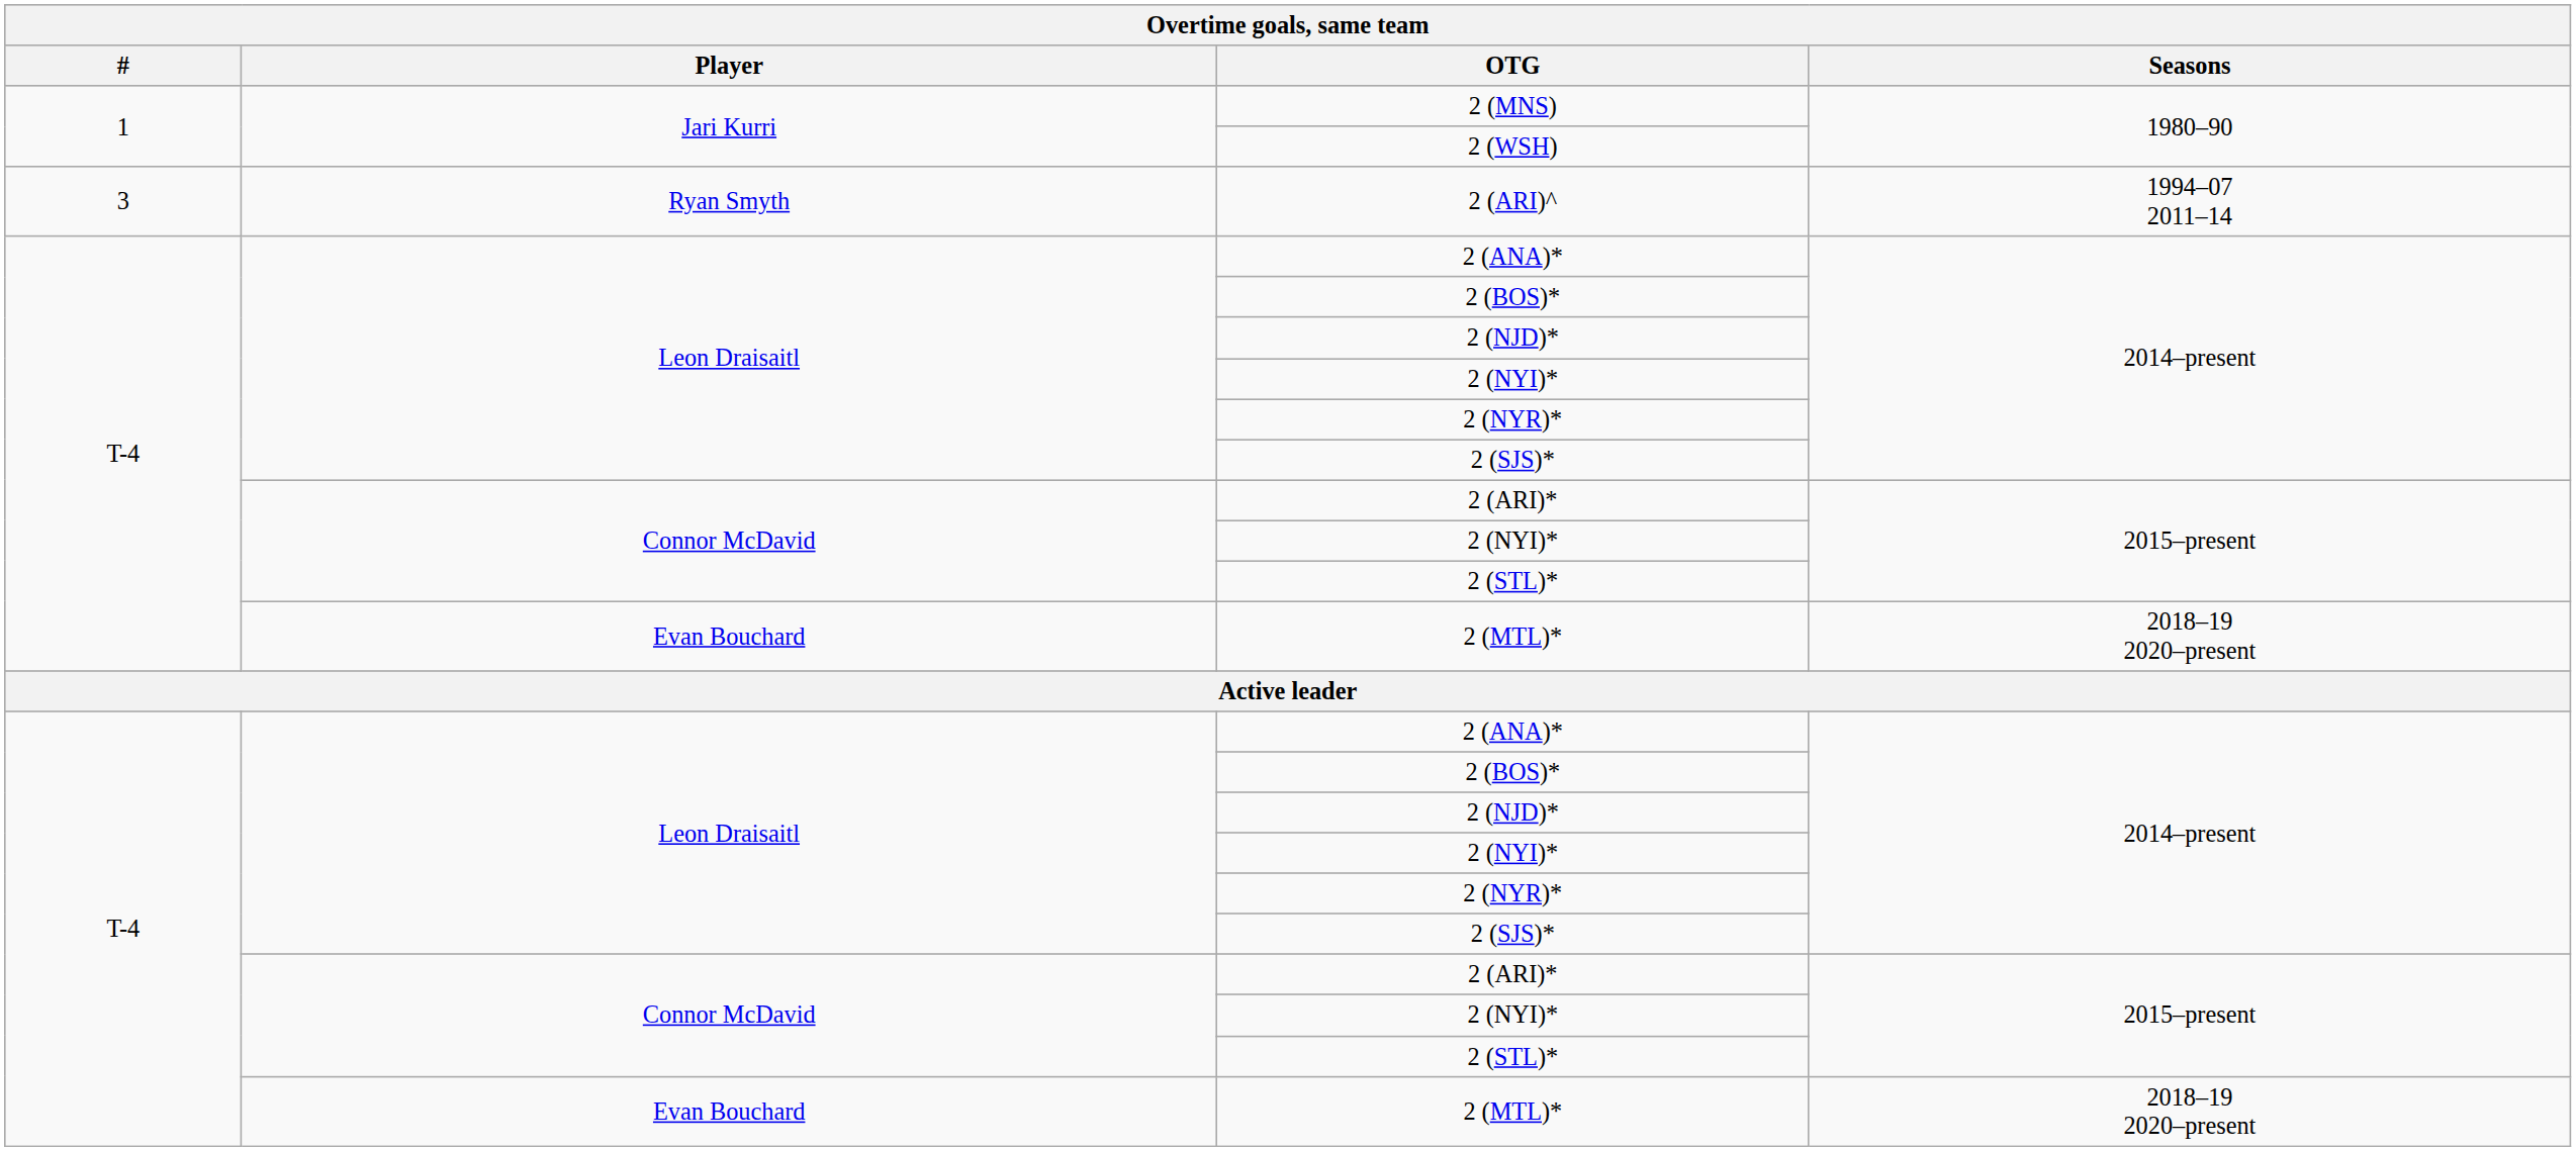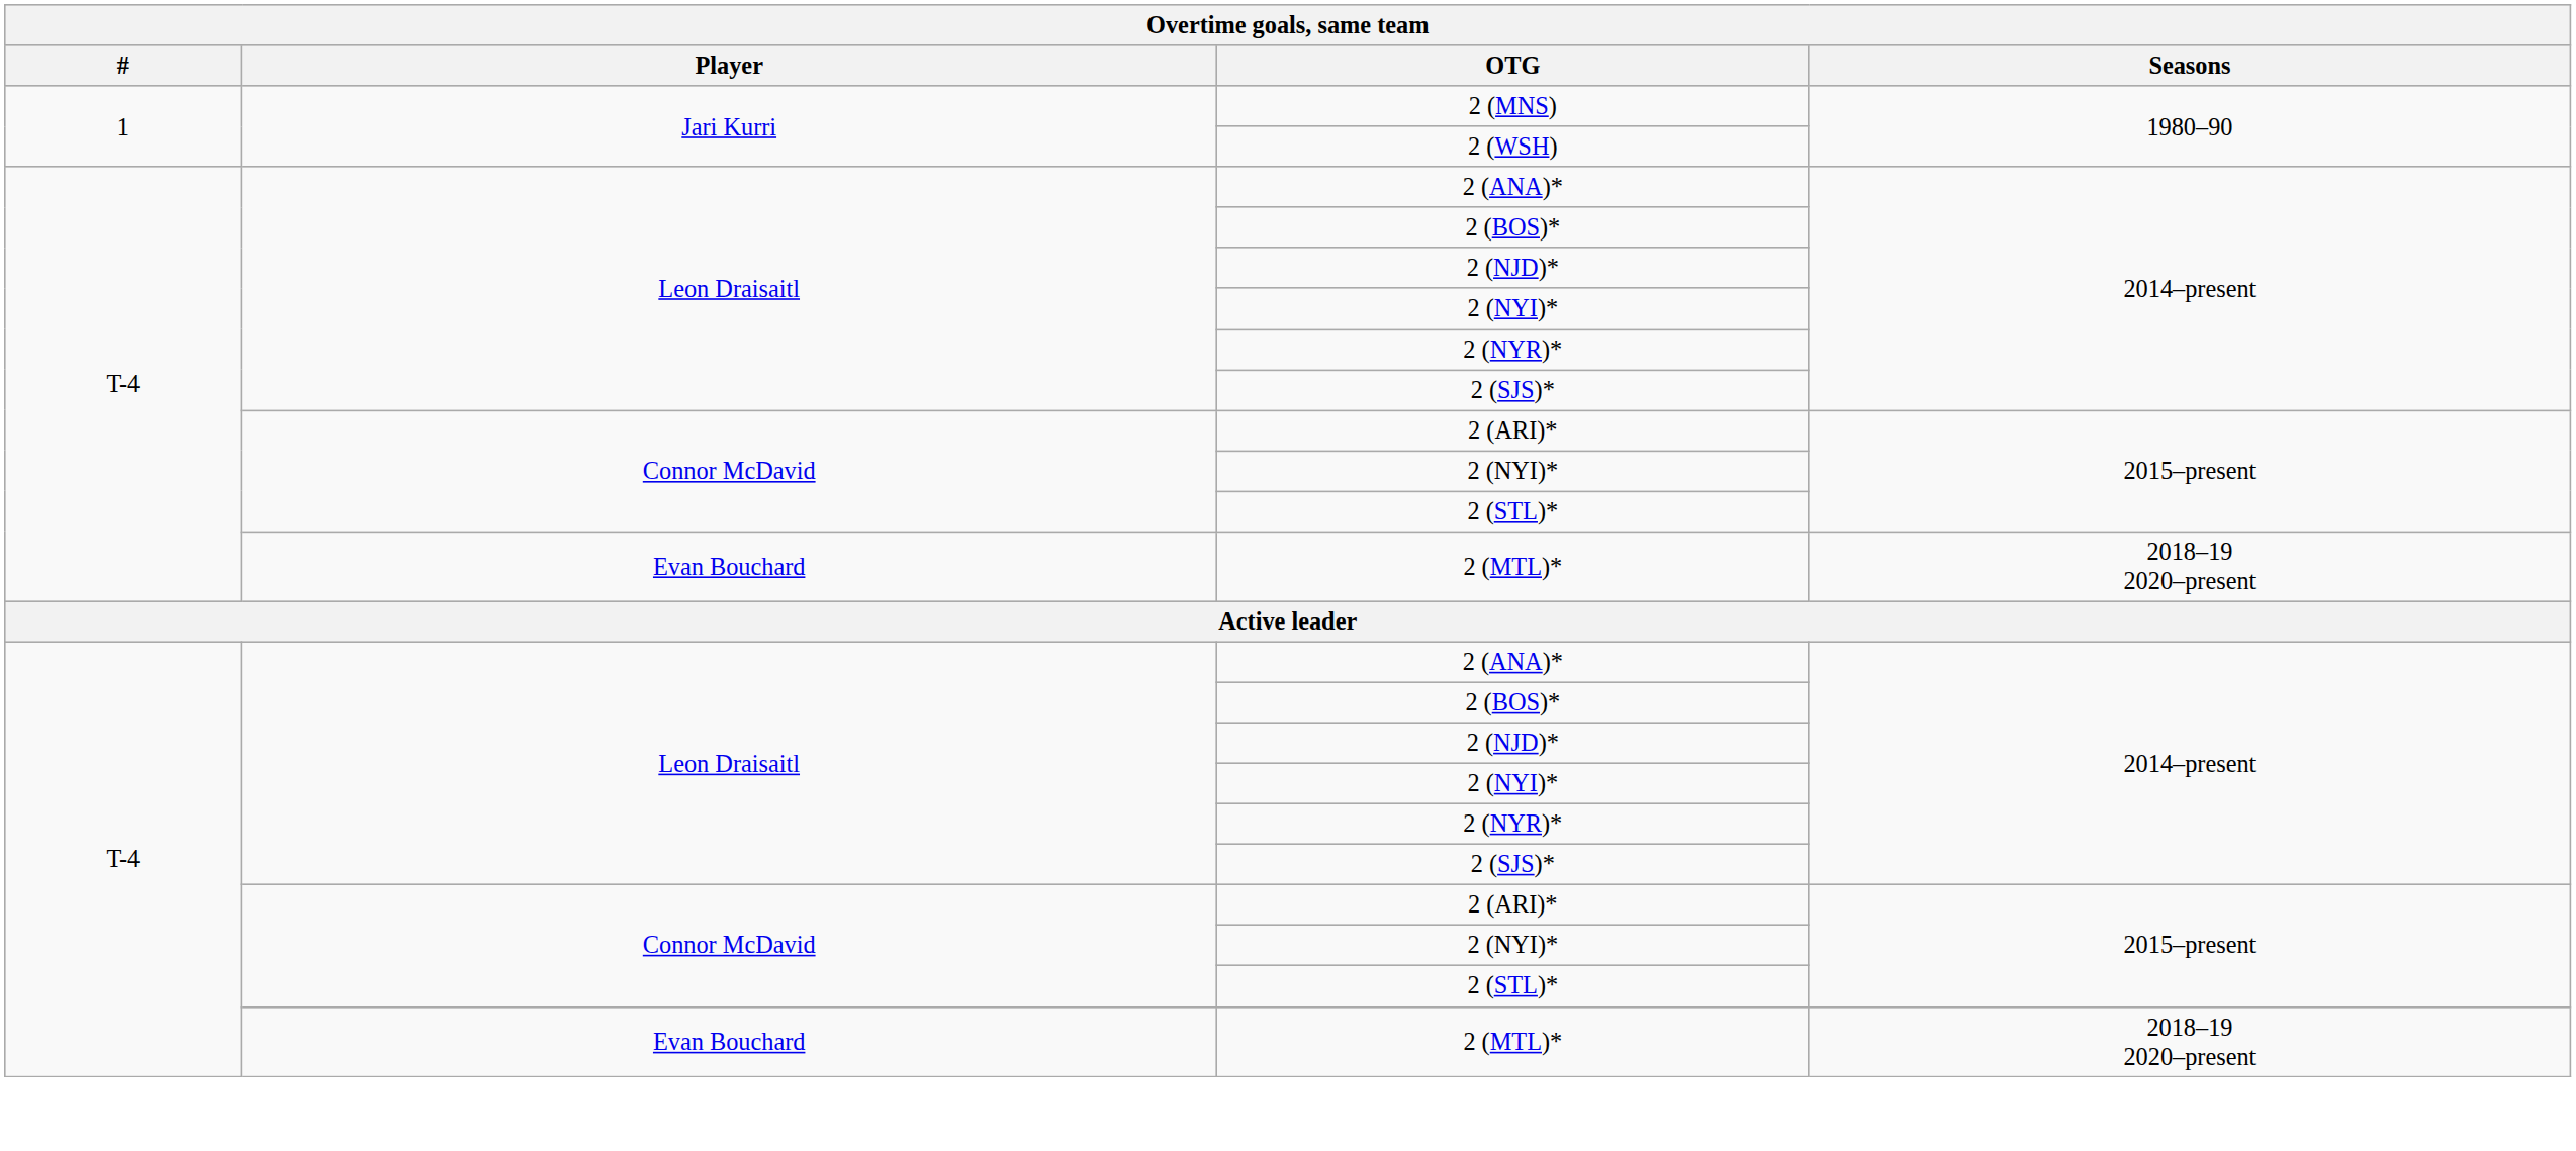 <table class="wikitable" style="text-align: center; font-size: 95%" width="80%">
 <tr>
 <th colspan="4">Overtime goals, same team</th>
 </tr>
 <tr>
 <th>#</th>
 <th>Player</th>
 <th>OTG</th>
 <th>Seasons</th>
 </tr>
 <tr>
 <td rowspan="2">1</td>
 <td rowspan="2"><a href='#'>Jari Kurri</a></td>
 <td>2 (<a href='#'>MNS</a>)</td>
 <td rowspan="2">1980–90</td>
 </tr>
 <tr>
 <td>2 (<a href='#'>WSH</a>)</td>
-</tr>
-<tr>
-<td>3</td>
-<td><a href='#'>Ryan Smyth</a></td>
-<td>2 (<a href='#'>ARI</a>)^</td>
-<td>1994–07<br>2011–14</td>
 </tr>
 <tr>
 <td rowspan="10">T-4</td>
 <td rowspan="6"><a href='#'>Leon Draisaitl</a></td>
 <td>2 (<a href='#'>ANA</a>)*</td>
 <td rowspan="6">2014–present</td>
 </tr>
 <tr>
 <td>2 (<a href='#'>BOS</a>)*</td>
 </tr>
 <tr>
 <td>2 (<a href='#'>NJD</a>)*</td>
 </tr>
 <tr>
 <td>2 (<a href='#'>NYI</a>)*</td>
 </tr>
 <tr>
 <td>2 (<a href='#'>NYR</a>)*</td>
 </tr>
 <tr>
 <td>2 (<a href='#'>SJS</a>)*</td>
 </tr>
 <tr>
 <td rowspan="3"><a href='#'>Connor McDavid</a></td>
 <td>2 (ARI)*</td>
 <td rowspan="3">2015–present</td>
 </tr>
 <tr>
 <td>2 (NYI)*</td>
 </tr>
 <tr>
 <td>2 (<a href='#'>STL</a>)*</td>
 </tr>
 <tr>
 <td><a href='#'>Evan Bouchard</a></td>
 <td>2 (<a href='#'>MTL</a>)*</td>
 <td>2018–19<br>2020–present</td>
 </tr>
 <tr>
 <th colspan="4">Active leader</th>
 </tr>
 <tr>
 <td rowspan="10">T-4</td>
 <td rowspan="6"><a href='#'>Leon Draisaitl</a></td>
 <td>2 (<a href='#'>ANA</a>)*</td>
 <td rowspan="6">2014–present</td>
 </tr>
 <tr>
 <td>2 (<a href='#'>BOS</a>)*</td>
 </tr>
 <tr>
 <td>2 (<a href='#'>NJD</a>)*</td>
 </tr>
 <tr>
 <td>2 (<a href='#'>NYI</a>)*</td>
 </tr>
 <tr>
 <td>2 (<a href='#'>NYR</a>)*</td>
 </tr>
 <tr>
 <td>2 (<a href='#'>SJS</a>)*</td>
 </tr>
 <tr>
 <td rowspan="3"><a href='#'>Connor McDavid</a></td>
 <td>2 (ARI)*</td>
 <td rowspan="3">2015–present</td>
 </tr>
 <tr>
 <td>2 (NYI)*</td>
 </tr>
 <tr>
 <td>2 (<a href='#'>STL</a>)*</td>
 </tr>
 <tr>
 <td><a href='#'>Evan Bouchard</a></td>
 <td>2 (<a href='#'>MTL</a>)*</td>
 <td>2018–19<br>2020–present</td>
 </tr>
 </table>
